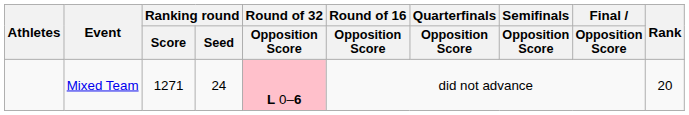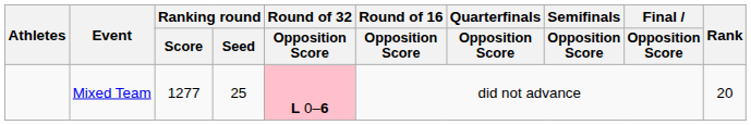 <table class="wikitable" style="font-size:90%;">
 <tr>
 <th rowspan="2">Athletes</th>
 <th rowspan="2">Event</th>
 <th colspan="2">Ranking round</th>
 <th>Round of 32</th>
 <th>Round of 16</th>
 <th>Quarterfinals</th>
 <th>Semifinals</th>
 <th>Final / </th>
 <th rowspan=2>Rank</th>
 </tr>
 <tr style="font-size:95%">
 <th>Score</th>
 <th>Seed</th>
 <th>Opposition<br>Score</th>
 <th>Opposition<br>Score</th>
 <th>Opposition<br>Score</th>
 <th>Opposition<br>Score</th>
 <th>Opposition<br>Score</th>
 </tr>
 <tr align=center>
 <td align=left><br></td>
 <td><a href='#'>Mixed Team</a></td>
-<td>1271</td>
-<td>24</td>
+<td>1277</td>
+<td>25</td>
 <td style="background: pink;"><small><br></small><br><strong>L</strong> 0–<strong>6</strong></td>
 <td colspan=4>did not advance</td>
 <td>20</td>
 </tr>
 </table>
